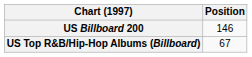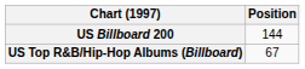 <table class="wikitable sortable plainrowheaders" style="text-align:center">
 <tr>
 <th scope="col">Chart (1997)</th>
 <th scope="col">Position</th>
 </tr>
 <tr>
 <th scope="row">US <em>Billboard</em> 200</th>
-<td>146</td>
+<td>144</td>
 </tr>
 <tr>
 <th scope="row">US Top R&B/Hip-Hop Albums (<em>Billboard</em>)</th>
 <td>67</td>
 </tr>
 </table>
